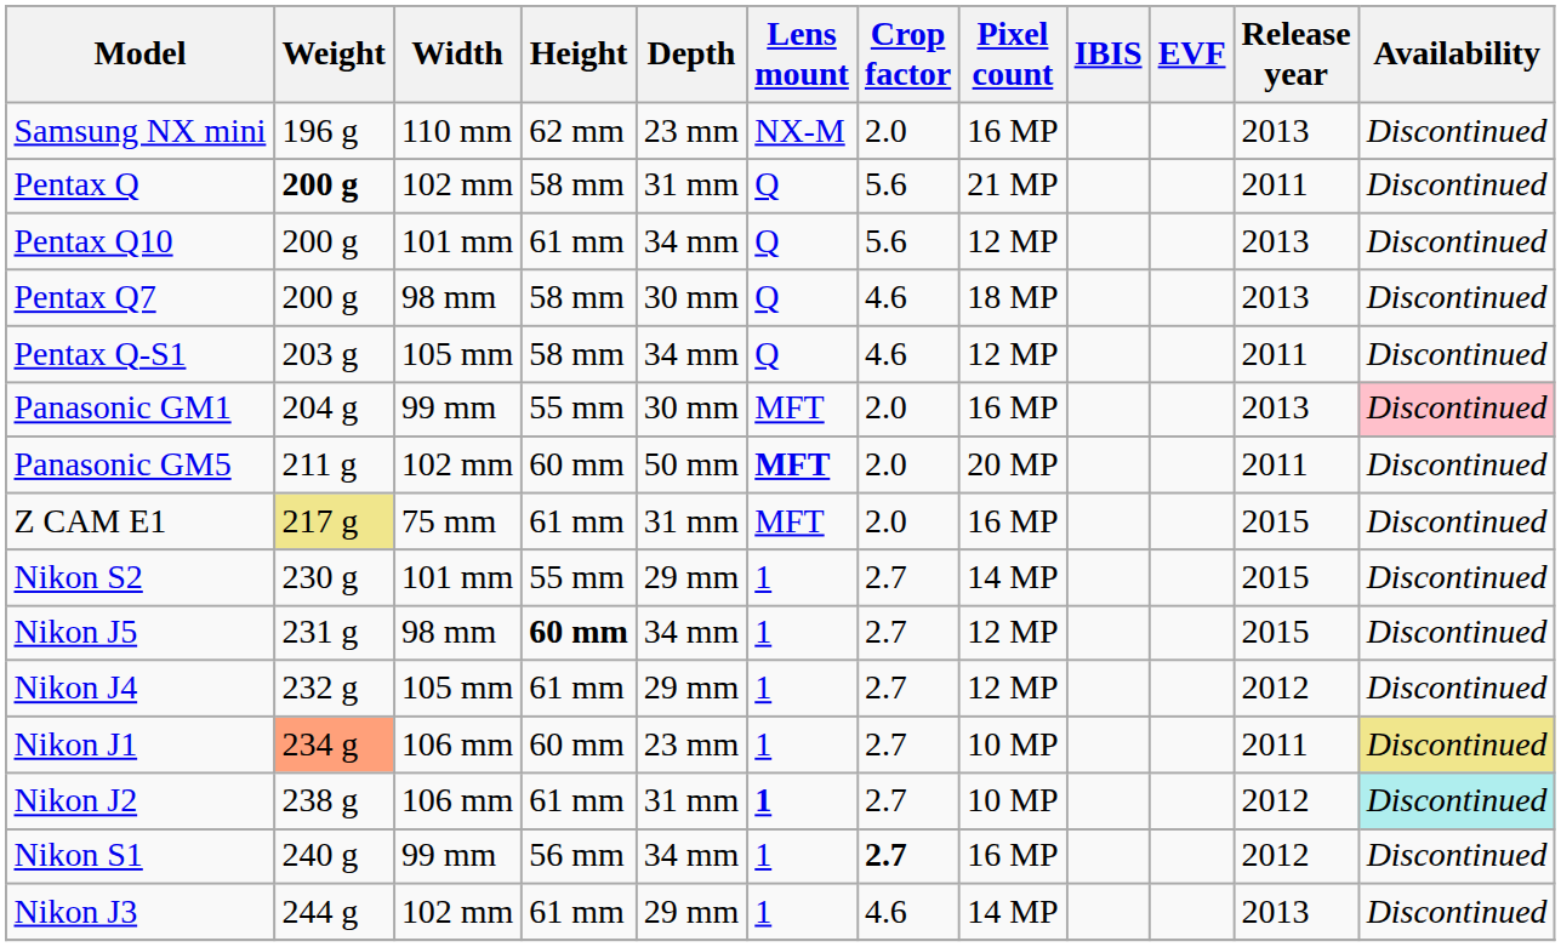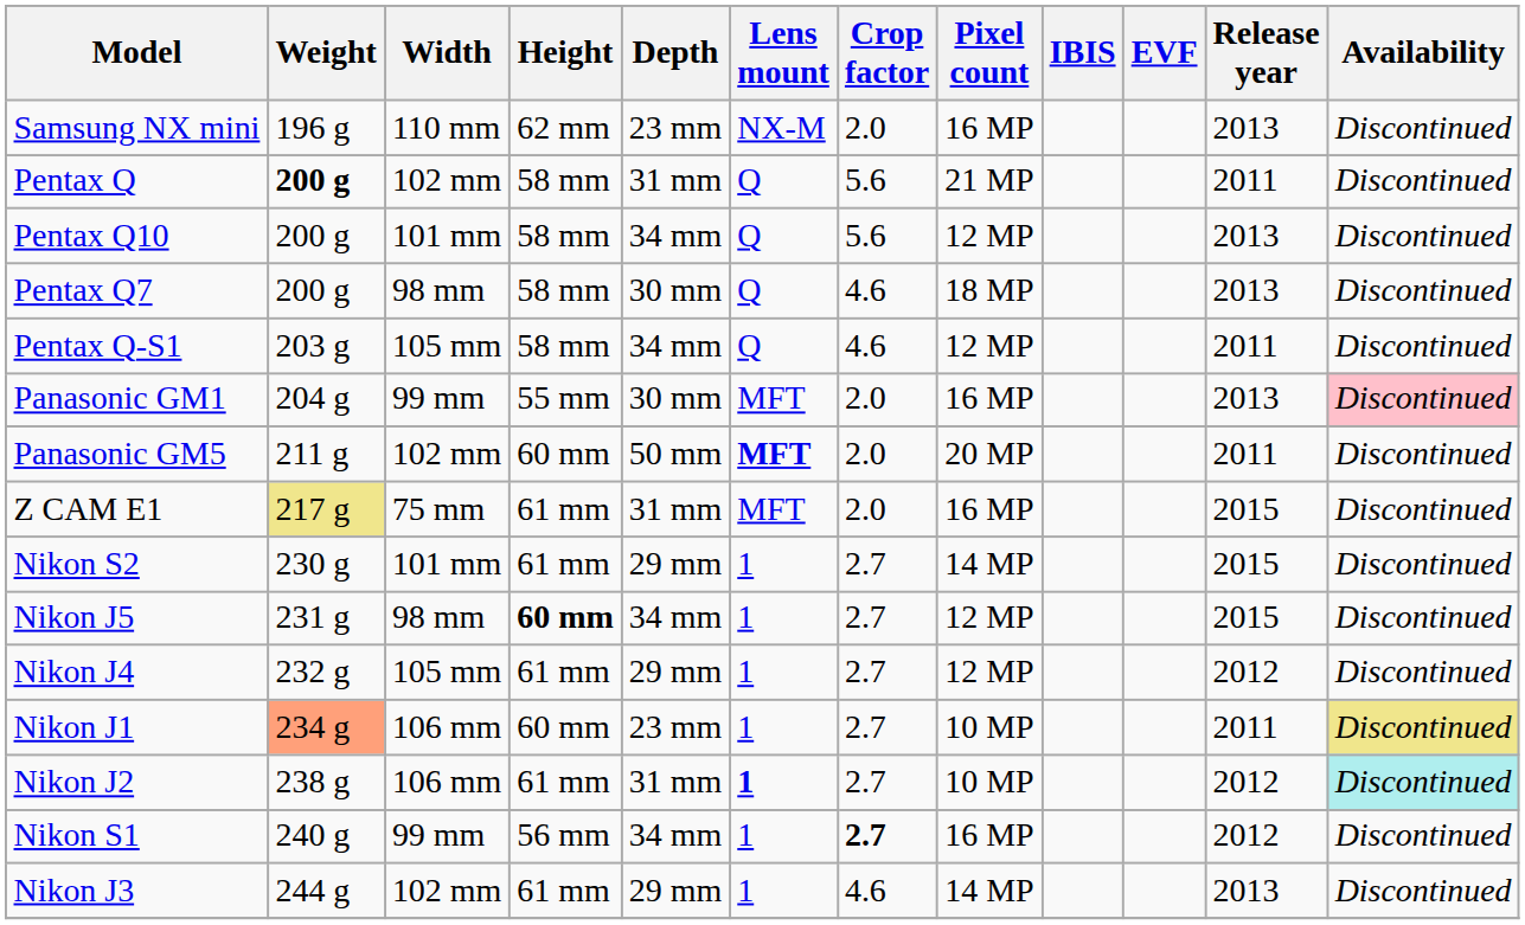 <table class="wikitable sortable col2right col3right col4right col5right col7right col8right" style="font-size:90%;white-space:nowrap">
 <tr>
 <th>Model</th>
 <th>Weight</th>
 <th>Width</th>
 <th>Height</th>
 <th>Depth</th>
 <th><a href='#'>Lens<br>mount</a></th>
 <th><a href='#'>Crop<br>factor</a></th>
 <th><a href='#'>Pixel<br>count</a></th>
 <th><a href='#'>IBIS</a></th>
 <th><a href='#'>EVF</a></th>
 <th class=unsortable>Release<br>year</th>
 <th class=unsortable>Availability</th>
 </tr>
 <tr>
 <td><a href='#'>Samsung NX mini</a></td>
 <td>196 g</td>
 <td>110 mm</td>
 <td>62 mm</td>
 <td>23 mm</td>
 <td><a href='#'>NX-M</a></td>
 <td>2.0</td>
 <td>16 MP</td>
 <td></td>
 <td></td>
 <td>2013</td>
 <td><em>Discontinued</em></td>
 </tr>
 <tr>
 <td><a href='#'>Pentax Q</a></td>
 <td><strong>200 g</strong></td>
 <td>102 mm</td>
 <td>58 mm</td>
 <td>31 mm</td>
 <td><a href='#'>Q</a></td>
 <td>5.6</td>
 <td>21 MP</td>
 <td></td>
 <td></td>
 <td>2011</td>
 <td><em>Discontinued</em></td>
 </tr>
 <tr>
 <td><a href='#'>Pentax Q10</a></td>
 <td>200 g</td>
 <td>101 mm</td>
-<td>61 mm</td>
+<td>58 mm</td>
 <td>34 mm</td>
 <td><a href='#'>Q</a></td>
 <td>5.6</td>
 <td>12 MP</td>
 <td></td>
 <td></td>
 <td>2013</td>
 <td><em>Discontinued</em></td>
 </tr>
 <tr>
 <td><a href='#'>Pentax Q7</a></td>
 <td>200 g</td>
 <td>98 mm</td>
 <td>58 mm</td>
 <td>30 mm</td>
 <td><a href='#'>Q</a></td>
 <td>4.6</td>
 <td>18 MP</td>
 <td></td>
 <td></td>
 <td>2013</td>
 <td><em>Discontinued</em></td>
 </tr>
 <tr>
 <td><a href='#'>Pentax Q-S1</a></td>
 <td>203 g</td>
 <td>105 mm</td>
 <td>58 mm</td>
 <td>34 mm</td>
 <td><a href='#'>Q</a></td>
 <td>4.6</td>
 <td>12 MP</td>
 <td></td>
 <td></td>
 <td>2011</td>
 <td><em>Discontinued</em></td>
 </tr>
 <tr>
 <td><a href='#'>Panasonic GM1</a></td>
 <td>204 g</td>
 <td>99 mm</td>
 <td>55 mm</td>
 <td>30 mm</td>
 <td><a href='#'>MFT</a></td>
 <td>2.0</td>
 <td>16 MP</td>
 <td></td>
 <td></td>
 <td>2013</td>
 <td style="background: pink;"><em>Discontinued</em></td>
 </tr>
 <tr>
 <td><a href='#'>Panasonic GM5</a></td>
 <td>211 g</td>
 <td>102 mm</td>
 <td>60 mm</td>
 <td>50 mm</td>
 <td><strong><a href='#'>MFT</a></strong></td>
 <td>2.0</td>
 <td>20 MP</td>
 <td></td>
 <td></td>
 <td>2011</td>
 <td><em>Discontinued</em></td>
 </tr>
 <tr>
 <td>Z CAM E1</td>
 <td style="background: khaki;">217 g</td>
 <td>75 mm</td>
 <td>61 mm</td>
 <td>31 mm</td>
 <td><a href='#'>MFT</a></td>
 <td>2.0</td>
 <td>16 MP</td>
 <td></td>
 <td></td>
 <td>2015</td>
 <td><em>Discontinued</em></td>
 </tr>
 <tr>
 <td><a href='#'>Nikon S2</a></td>
 <td>230 g</td>
 <td>101 mm</td>
-<td>55 mm</td>
+<td>61 mm</td>
 <td>29 mm</td>
 <td><a href='#'>1</a></td>
 <td>2.7</td>
 <td>14 MP</td>
 <td></td>
 <td></td>
 <td>2015</td>
 <td><em>Discontinued</em></td>
 </tr>
 <tr>
 <td><a href='#'>Nikon J5</a></td>
 <td>231 g</td>
 <td>98 mm</td>
 <td><strong>60 mm</strong></td>
 <td>34 mm</td>
 <td><a href='#'>1</a></td>
 <td>2.7</td>
 <td>12 MP</td>
 <td></td>
 <td></td>
 <td>2015</td>
 <td><em>Discontinued</em></td>
 </tr>
 <tr>
 <td><a href='#'>Nikon J4</a></td>
 <td>232 g</td>
 <td>105 mm</td>
 <td>61 mm</td>
 <td>29 mm</td>
 <td><a href='#'>1</a></td>
 <td>2.7</td>
 <td>12 MP</td>
 <td></td>
 <td></td>
 <td>2012</td>
 <td><em>Discontinued</em></td>
 </tr>
 <tr>
 <td><a href='#'>Nikon J1</a></td>
 <td style="background: lightsalmon;">234 g</td>
 <td>106 mm</td>
 <td>60 mm</td>
 <td>23 mm</td>
 <td><a href='#'>1</a></td>
 <td>2.7</td>
 <td>10 MP</td>
 <td></td>
 <td></td>
 <td>2011</td>
 <td style="background: khaki;"><em>Discontinued</em></td>
 </tr>
 <tr>
 <td><a href='#'>Nikon J2</a></td>
 <td>238 g</td>
 <td>106 mm</td>
 <td>61 mm</td>
 <td>31 mm</td>
 <td><strong><a href='#'>1</a></strong></td>
 <td>2.7</td>
 <td>10 MP</td>
 <td></td>
 <td></td>
 <td>2012</td>
 <td style="background: paleturquoise;"><em>Discontinued</em></td>
 </tr>
 <tr>
 <td><a href='#'>Nikon S1</a></td>
 <td>240 g</td>
 <td>99 mm</td>
 <td>56 mm</td>
 <td>34 mm</td>
 <td><a href='#'>1</a></td>
 <td><strong>2.7</strong></td>
 <td>16 MP</td>
 <td></td>
 <td></td>
 <td>2012</td>
 <td><em>Discontinued</em></td>
 </tr>
 <tr>
 <td><a href='#'>Nikon J3</a></td>
 <td>244 g</td>
 <td>102 mm</td>
 <td>61 mm</td>
 <td>29 mm</td>
 <td><a href='#'>1</a></td>
 <td>4.6</td>
 <td>14 MP</td>
 <td></td>
 <td></td>
 <td>2013</td>
 <td><em>Discontinued</em></td>
 </tr>
 <tr>
 </tr>
 </table>
